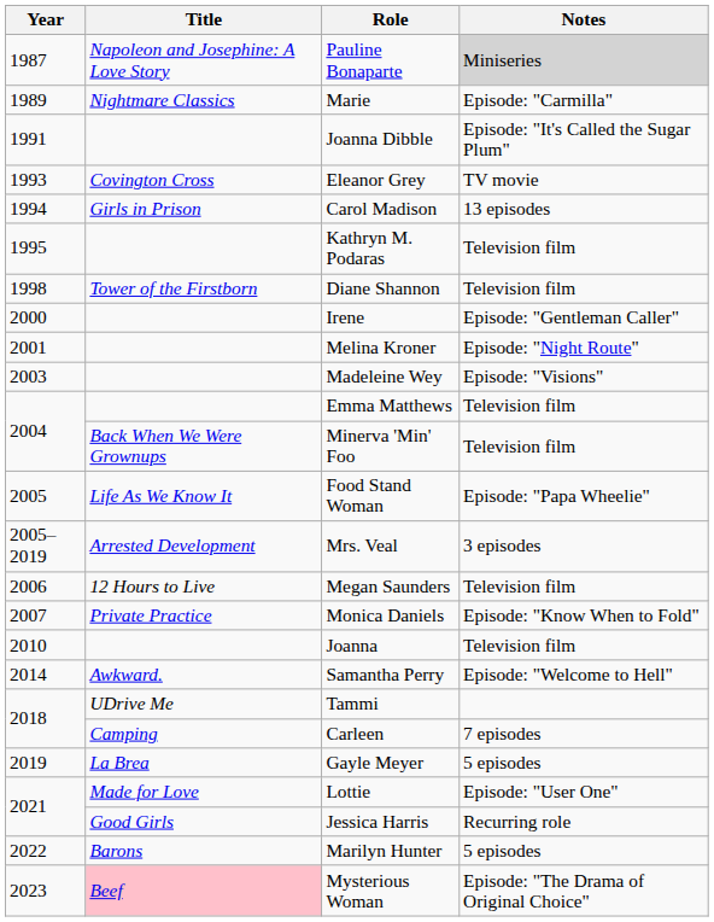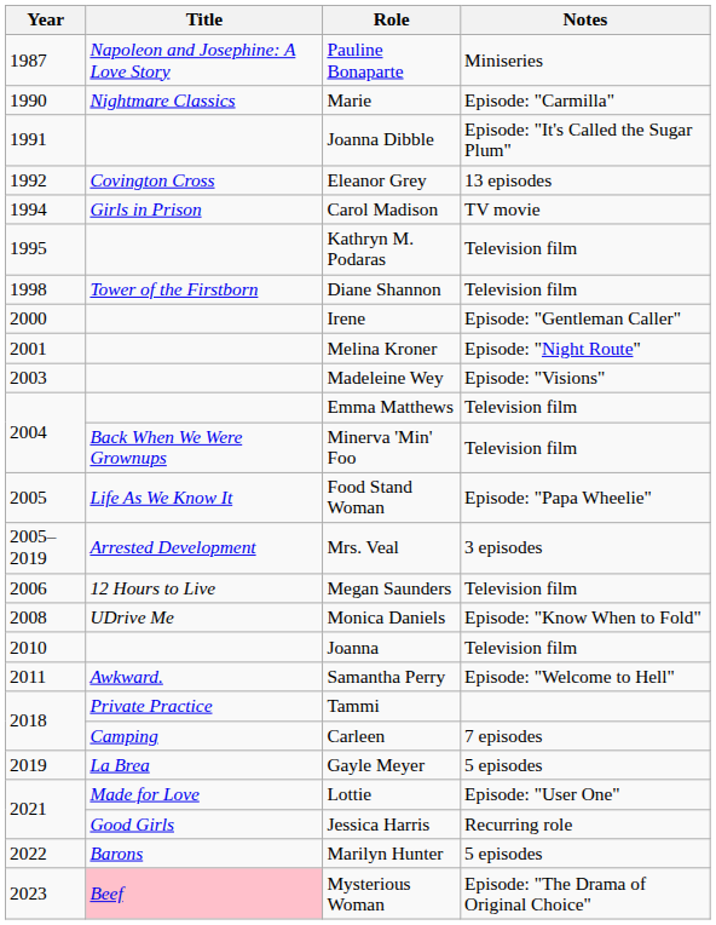 <table class="wikitable sortable">
 <tr>
 <th>Year</th>
 <th>Title</th>
 <th>Role</th>
 <th class="unsortable">Notes</th>
 </tr>
 <tr>
 <td>1987</td>
 <td><em><a href='#'>Napoleon and Josephine: A Love Story</a></em></td>
 <td><a href='#'>Pauline Bonaparte</a></td>
-<td style="background: lightgrey;">Miniseries</td>
+<td>Miniseries</td>
 </tr>
 <tr>
-<td>1989</td>
+<td>1990</td>
 <td><em><a href='#'>Nightmare Classics</a></em></td>
 <td>Marie</td>
 <td>Episode: "Carmilla"</td>
 </tr>
 <tr>
 <td>1991</td>
 <td><em></em></td>
 <td>Joanna Dibble</td>
 <td>Episode: "It's Called the Sugar Plum"</td>
 </tr>
 <tr>
-<td>1993</td>
+<td>1992</td>
 <td><em><a href='#'>Covington Cross</a></em></td>
 <td>Eleanor Grey</td>
-<td>TV movie</td>
+<td>13 episodes</td>
 </tr>
 <tr>
 <td>1994</td>
 <td><em><a href='#'>Girls in Prison</a></em></td>
 <td>Carol Madison</td>
-<td>13 episodes</td>
+<td>TV movie</td>
 </tr>
 <tr>
 <td>1995</td>
 <td><em></em></td>
 <td>Kathryn M. Podaras</td>
 <td>Television film</td>
 </tr>
 <tr>
 <td>1998</td>
 <td><em><a href='#'>Tower of the Firstborn</a></em></td>
 <td>Diane Shannon</td>
 <td>Television film</td>
 </tr>
 <tr>
 <td>2000</td>
 <td><em></em></td>
 <td>Irene</td>
 <td>Episode: "Gentleman Caller"</td>
 </tr>
 <tr>
 <td>2001</td>
 <td><em></em></td>
 <td>Melina Kroner</td>
 <td>Episode: "<a href='#'>Night Route</a>"</td>
 </tr>
 <tr>
 <td>2003</td>
 <td><em></em></td>
 <td>Madeleine Wey</td>
 <td>Episode: "Visions"</td>
 </tr>
 <tr>
 <td rowspan="2">2004</td>
 <td><em></em></td>
 <td>Emma Matthews</td>
 <td>Television film</td>
 </tr>
 <tr>
 <td><em><a href='#'>Back When We Were Grownups</a></em></td>
 <td>Minerva 'Min' Foo</td>
 <td>Television film</td>
 </tr>
 <tr>
 <td>2005</td>
 <td><em><a href='#'>Life As We Know It</a></em></td>
 <td>Food Stand Woman</td>
 <td>Episode: "Papa Wheelie"</td>
 </tr>
 <tr>
 <td>2005–2019</td>
 <td><em><a href='#'>Arrested Development</a></em></td>
 <td>Mrs. Veal</td>
 <td>3 episodes</td>
 </tr>
 <tr>
 <td>2006</td>
 <td><em>12 Hours to Live</em></td>
 <td>Megan Saunders</td>
 <td>Television film</td>
 </tr>
 <tr>
-<td>2007</td>
-<td><em><a href='#'>Private Practice</a></em></td>
+<td>2008</td>
+<td><em>UDrive Me</em></td>
 <td>Monica Daniels</td>
 <td>Episode: "Know When to Fold"</td>
 </tr>
 <tr>
 <td>2010</td>
 <td><em></em></td>
 <td>Joanna</td>
 <td>Television film</td>
 </tr>
 <tr>
-<td>2014</td>
+<td>2011</td>
 <td><em><a href='#'>Awkward.</a></em></td>
 <td>Samantha Perry</td>
 <td>Episode: "Welcome to Hell"</td>
 </tr>
 <tr>
 <td rowspan="2">2018</td>
-<td><em>UDrive Me</em></td>
+<td><em><a href='#'>Private Practice</a></em></td>
 <td>Tammi</td>
 <td></td>
 </tr>
 <tr>
 <td><em><a href='#'>Camping</a></em></td>
 <td>Carleen</td>
 <td>7 episodes</td>
 </tr>
 <tr>
 <td>2019</td>
 <td><em><a href='#'>La Brea</a></em></td>
 <td>Gayle Meyer</td>
 <td>5 episodes</td>
 </tr>
 <tr>
 <td rowspan="2">2021</td>
 <td><em><a href='#'>Made for Love</a></em></td>
 <td>Lottie</td>
 <td>Episode: "User One"</td>
 </tr>
 <tr>
 <td><em><a href='#'>Good Girls</a></em></td>
 <td>Jessica Harris</td>
 <td>Recurring role</td>
 </tr>
 <tr>
 <td>2022</td>
 <td><em><a href='#'>Barons</a></em></td>
 <td>Marilyn Hunter</td>
 <td>5 episodes</td>
 </tr>
 <tr>
 <td>2023</td>
 <td style="background: pink;"><em><a href='#'>Beef</a></em></td>
 <td>Mysterious Woman</td>
 <td>Episode: "The Drama of Original Choice"</td>
 </tr>
 </table>
